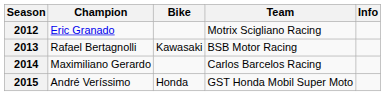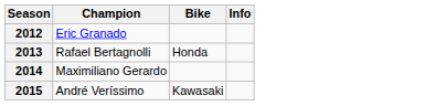 <table class="wikitable">
 <tr>
 <th>Season</th>
 <th>Champion</th>
 <th>Bike</th>
-<th>Team</th>
 <th>Info</th>
 </tr>
 <tr>
 <th>2012</th>
 <td> <a href='#'>Eric Granado</a></td>
 <td></td>
-<td> Motrix Scigliano Racing</td>
 <td></td>
 </tr>
 <tr>
 <th>2013</th>
 <td> Rafael Bertagnolli</td>
-<td> Kawasaki</td>
-<td> BSB Motor Racing</td>
+<td> Honda</td>
 <td></td>
 </tr>
 <tr>
 <th>2014</th>
 <td> Maximiliano Gerardo</td>
 <td></td>
-<td> Carlos Barcelos Racing</td>
 <td></td>
 </tr>
 <tr>
 <th>2015</th>
 <td> André Veríssimo</td>
-<td> Honda</td>
-<td> GST Honda Mobil Super Moto</td>
+<td> Kawasaki</td>
 <td></td>
 </tr>
 </table>
